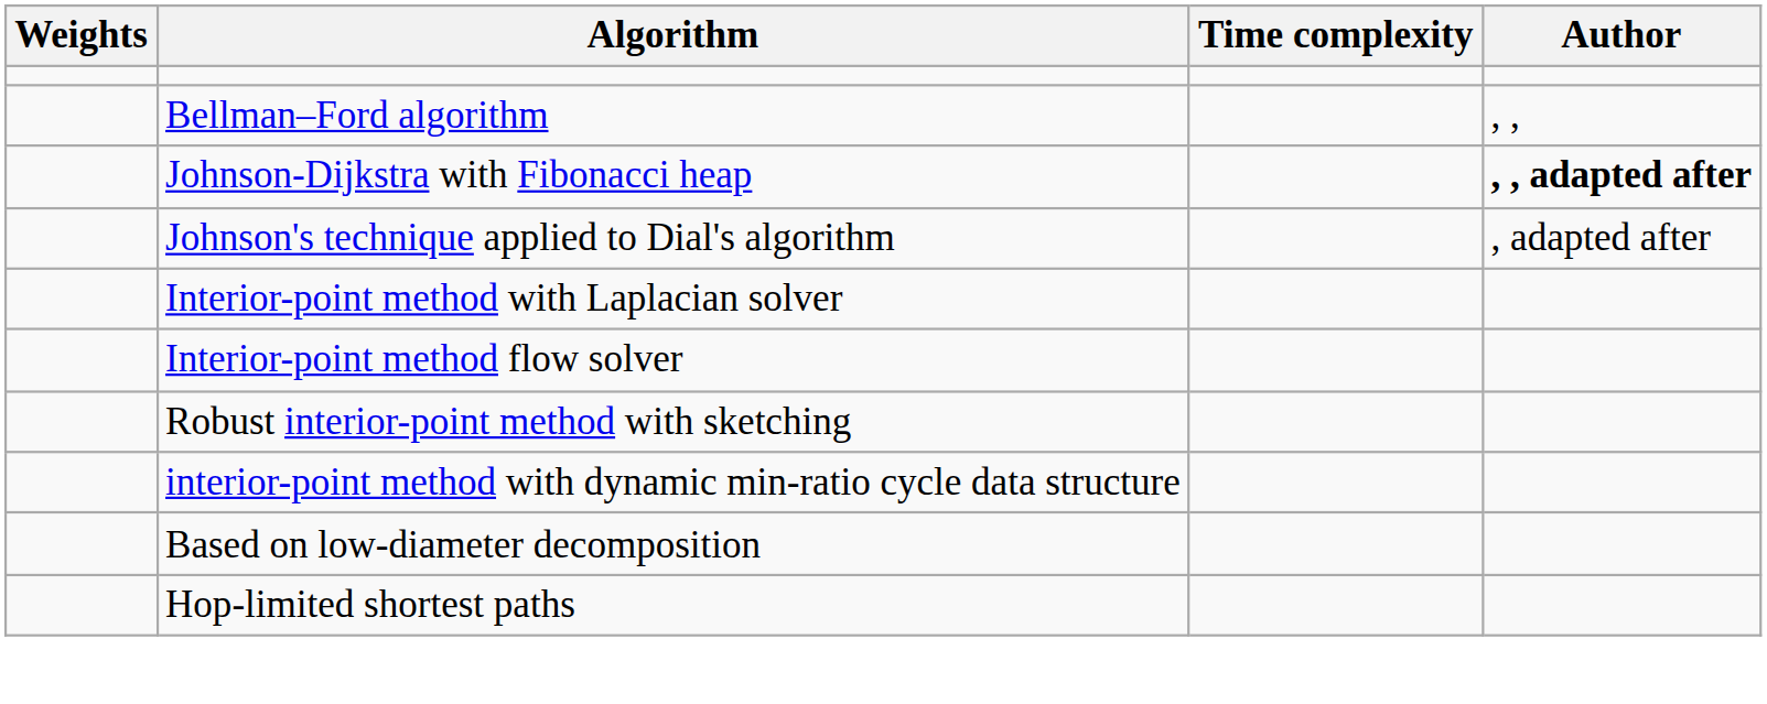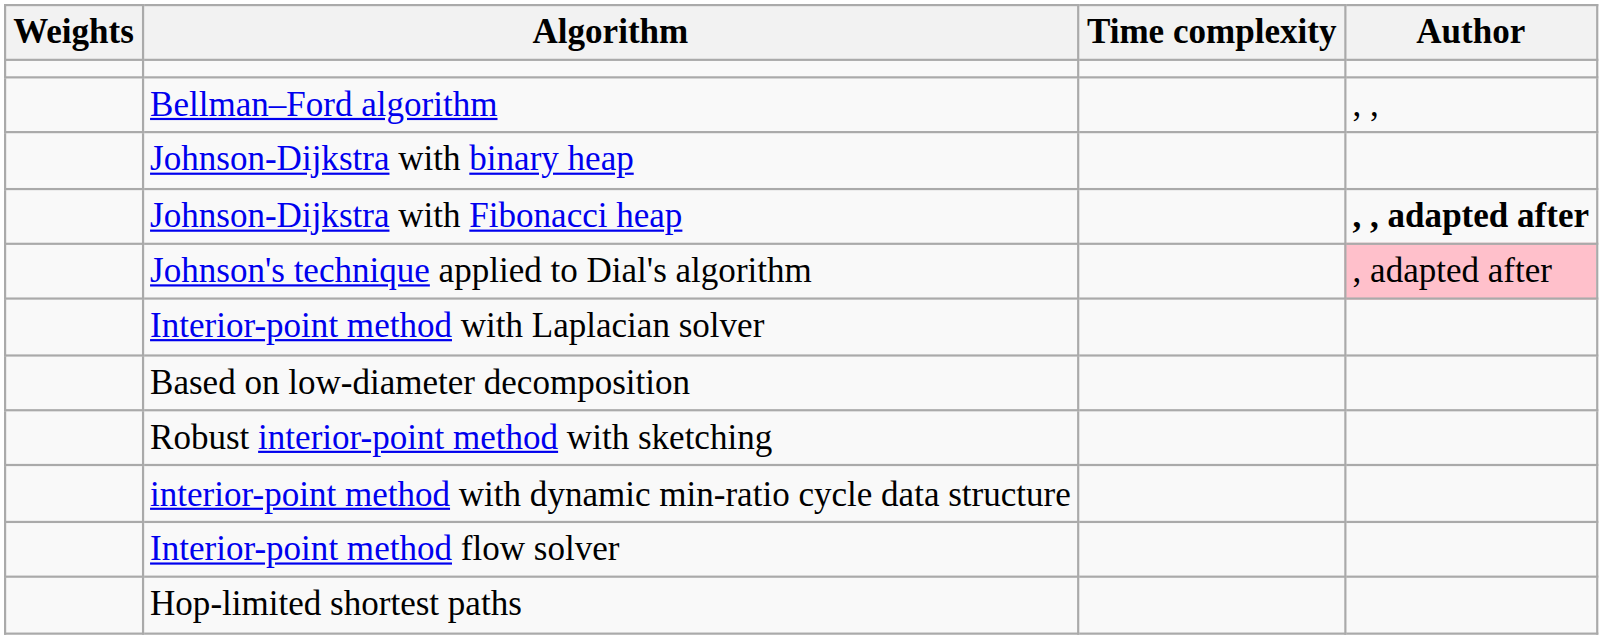 <table class=wikitable>
 <tr>
 <th>Weights</th>
 <th>Algorithm</th>
 <th>Time complexity</th>
 <th>Author</th>
 </tr>
 <tr>
 <td></td>
 <td></td>
 <td></td>
 <td></td>
 </tr>
 <tr>
 <td></td>
 <td><a href='#'>Bellman–Ford algorithm</a></td>
 <td></td>
 <td>, , </td>
 </tr>
 <tr>
 <td></td>
+<td><a href='#'>Johnson-Dijkstra</a> with <a href='#'>binary heap</a></td>
+<td></td>
+<td></td>
+</tr>
+<tr>
+<td></td>
 <td><a href='#'>Johnson-Dijkstra</a> with <a href='#'>Fibonacci heap</a></td>
 <td></td>
 <td><strong>, , adapted after </strong></td>
 </tr>
 <tr>
 <td></td>
 <td><a href='#'>Johnson's technique</a> applied to Dial's algorithm</td>
 <td></td>
-<td>, adapted after </td>
+<td style="background: pink;">, adapted after </td>
 </tr>
 <tr>
 <td></td>
 <td><a href='#'>Interior-point method</a> with Laplacian solver</td>
 <td></td>
 <td></td>
 </tr>
 <tr>
 <td></td>
-<td><a href='#'>Interior-point method</a> flow solver</td>
+<td>Based on low-diameter decomposition</td>
 <td></td>
 <td></td>
 </tr>
 <tr>
 <td></td>
 <td>Robust <a href='#'>interior-point method</a> with sketching</td>
 <td></td>
 <td></td>
 </tr>
 <tr>
 <td></td>
 <td> <a href='#'>interior-point method</a> with dynamic min-ratio cycle data structure</td>
 <td></td>
 <td></td>
 </tr>
 <tr>
 <td></td>
-<td>Based on low-diameter decomposition</td>
+<td><a href='#'>Interior-point method</a> flow solver</td>
 <td></td>
 <td></td>
 </tr>
 <tr>
 <td></td>
 <td>Hop-limited shortest paths</td>
 <td></td>
 <td></td>
 </tr>
 </table>
